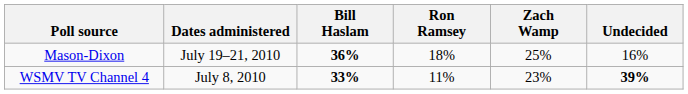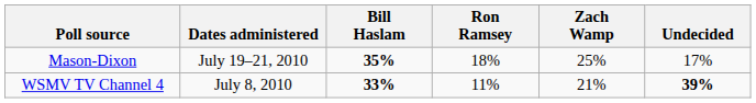 <table class="wikitable">
 <tr valign=bottom>
 <th style="width:170px;">Poll source</th>
 <th style="width:140px;">Dates administered</th>
 <th style="width:100px;">Bill<br>Haslam</th>
 <th style="width:100px;">Ron<br>Ramsey</th>
 <th style="width:100px;">Zach<br>Wamp</th>
 <th style="width:100px;">Undecided</th>
 </tr>
 <tr>
 <td align=center><a href='#'>Mason-Dixon</a></td>
 <td align=center>July 19–21, 2010</td>
-<td align=center ><strong>36%</strong></td>
+<td align=center ><strong>35%</strong></td>
 <td align=center>18%</td>
 <td align=center>25%</td>
-<td align=center>16%</td>
+<td align=center>17%</td>
 </tr>
 <tr>
 <td align=center><a href='#'>WSMV TV Channel 4</a></td>
 <td align=center>July 8, 2010</td>
 <td align=center ><strong>33%</strong></td>
 <td align=center>11%</td>
-<td align=center>23%</td>
+<td align=center>21%</td>
 <td align=center ><strong>39%</strong></td>
 </tr>
 </table>
